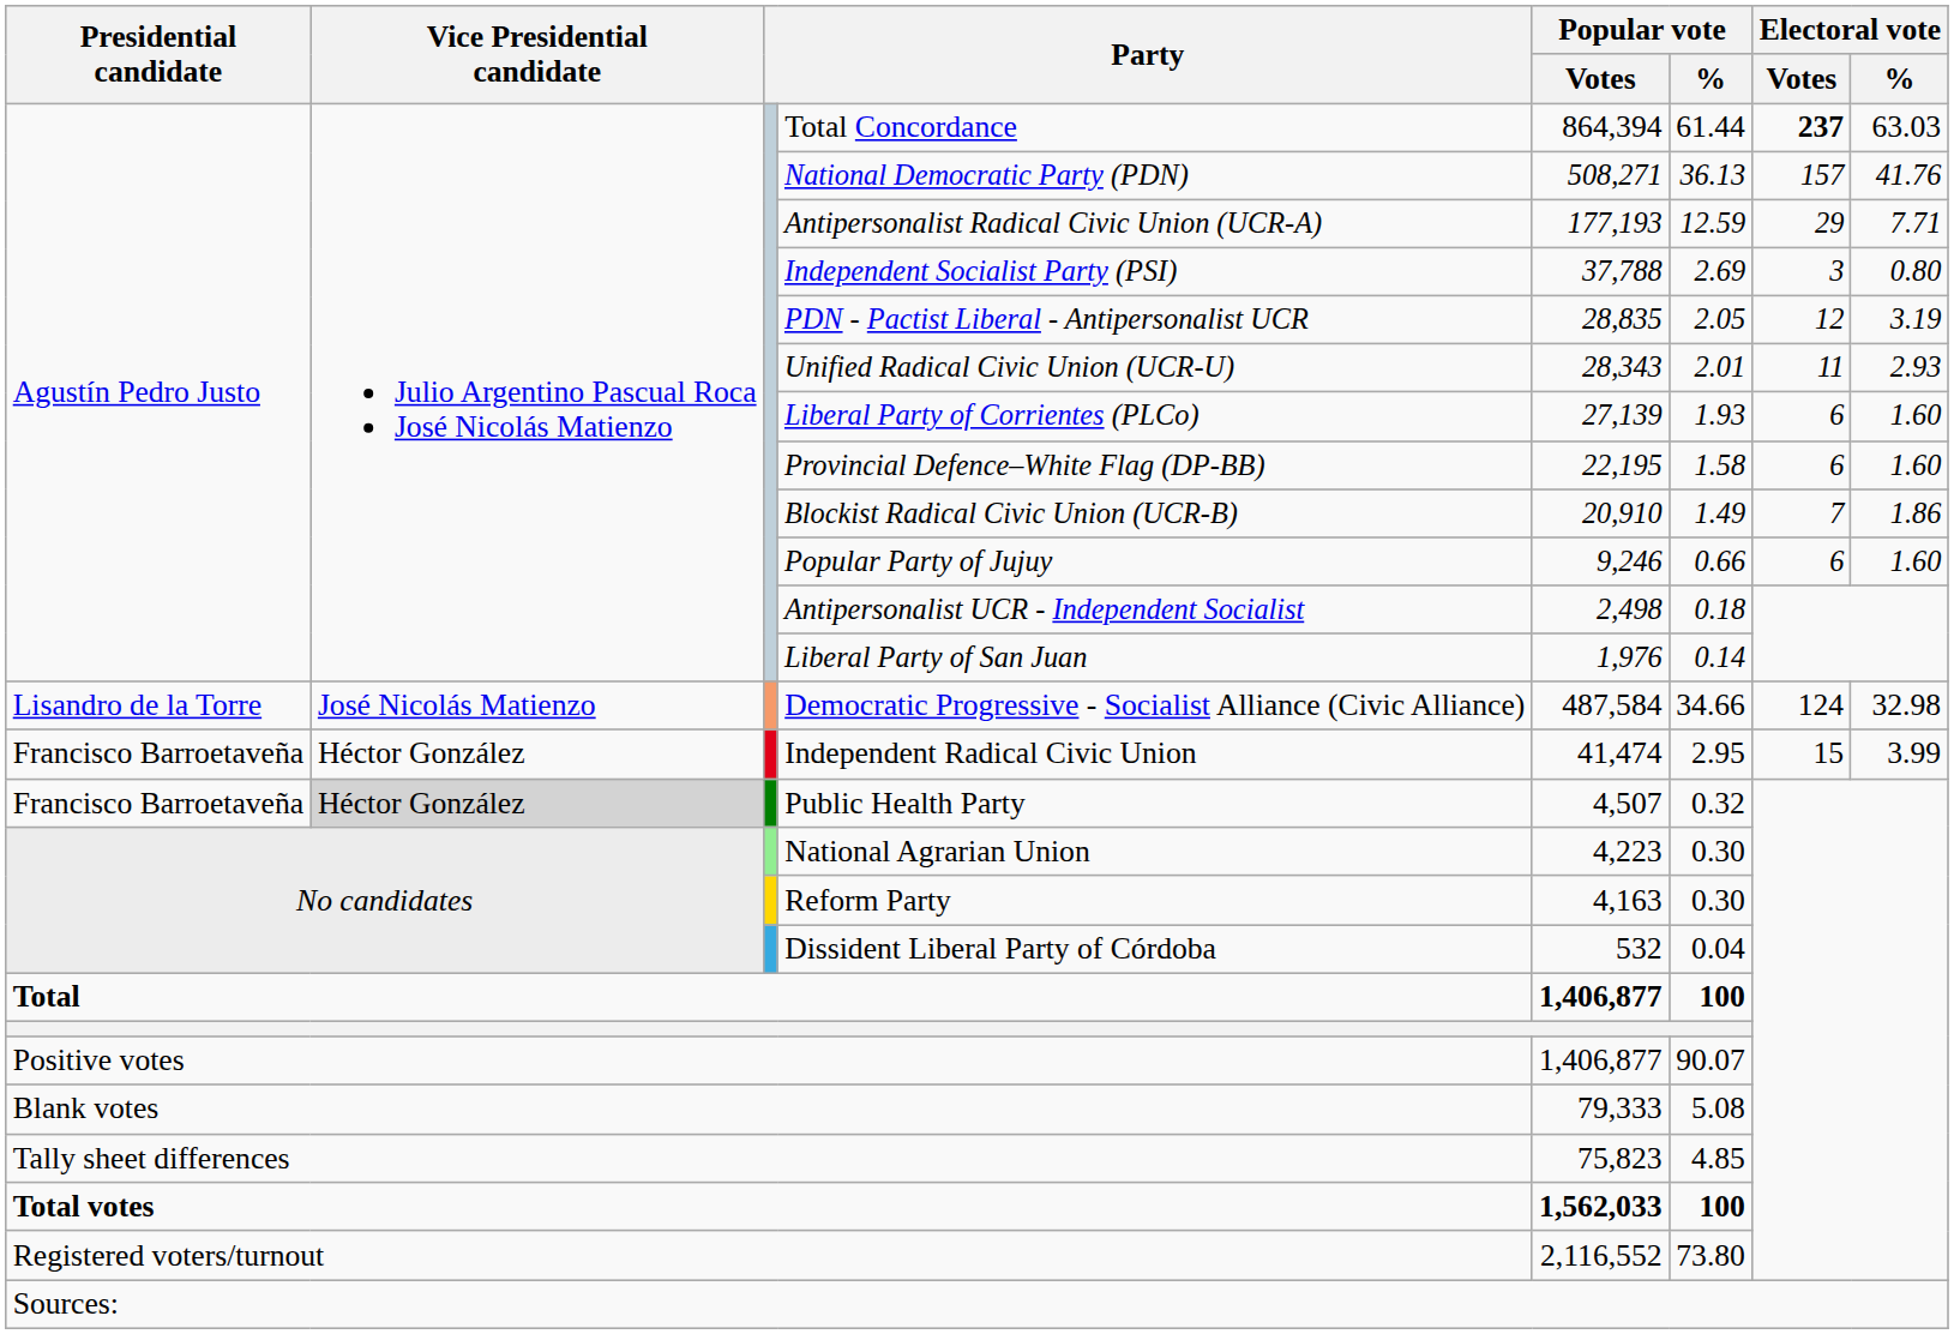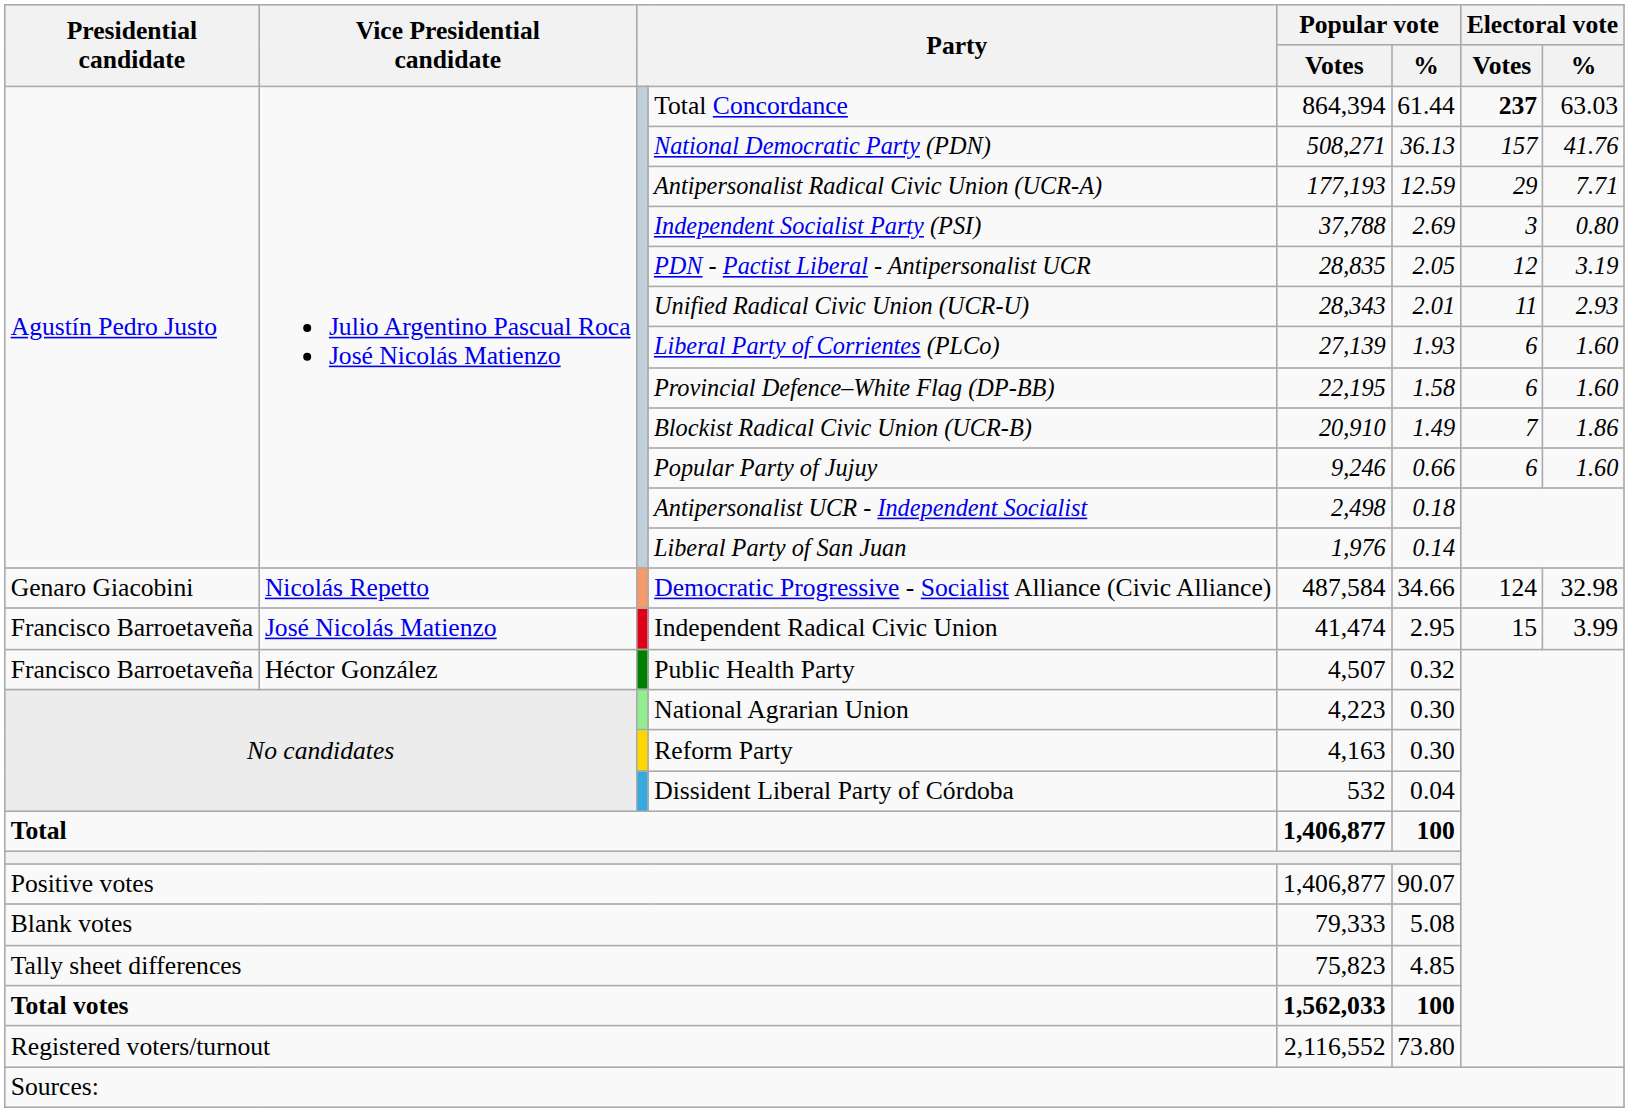 <table class="wikitable" style="text-align:right;">
 <tr>
 <th rowspan=2>Presidential<br>candidate</th>
 <th rowspan=2>Vice Presidential<br>candidate</th>
 <th rowspan=2 colspan=2>Party</th>
 <th colspan=2>Popular vote</th>
 <th colspan=2>Electoral vote</th>
 </tr>
 <tr>
 <th>Votes</th>
 <th>%</th>
 <th>Votes</th>
 <th>%</th>
 </tr>
 <tr>
 <td align=left rowspan=12><a href='#'>Agustín Pedro Justo</a></td>
 <td align=left rowspan=12><br><ul><li><a href='#'>Julio Argentino Pascual Roca</a></li><li><a href='#'>José Nicolás Matienzo</a></li></ul></td>
 <td bgcolor=#bfd0da rowspan=12></td>
 <td align=left>Total <a href='#'>Concordance</a></td>
 <td>864,394</td>
 <td>61.44</td>
 <td><strong>237</strong></td>
 <td>63.03</td>
 </tr>
 <tr style="font-size: 95%; font-style: italic">
 <td align=left><span><a href='#'>National Democratic Party</a> (PDN)</span></td>
 <td>508,271</td>
 <td>36.13</td>
 <td>157</td>
 <td>41.76</td>
 </tr>
 <tr style="font-size: 95%; font-style: italic">
 <td align=left><span>Antipersonalist Radical Civic Union (UCR-A)</span></td>
 <td>177,193</td>
 <td>12.59</td>
 <td>29</td>
 <td>7.71</td>
 </tr>
 <tr style="font-size: 95%; font-style: italic">
 <td align=left><span><a href='#'>Independent Socialist Party</a> (PSI)</span></td>
 <td>37,788</td>
 <td>2.69</td>
 <td>3</td>
 <td>0.80</td>
 </tr>
 <tr style="font-size: 95%; font-style: italic">
 <td align=left><span><a href='#'>PDN</a> - <a href='#'>Pactist Liberal</a> - Antipersonalist UCR</span></td>
 <td>28,835</td>
 <td>2.05</td>
 <td>12</td>
 <td>3.19</td>
 </tr>
 <tr style="font-size: 95%; font-style: italic">
 <td align=left><span>Unified Radical Civic Union (UCR-U)</span></td>
 <td>28,343</td>
 <td>2.01</td>
 <td>11</td>
 <td>2.93</td>
 </tr>
 <tr style="font-size: 95%; font-style: italic">
 <td align=left><span><a href='#'>Liberal Party of Corrientes</a> (PLCo)</span></td>
 <td>27,139</td>
 <td>1.93</td>
 <td>6</td>
 <td>1.60</td>
 </tr>
 <tr style="font-size: 95%; font-style: italic">
 <td align=left><span>Provincial Defence–White Flag (DP-BB)</span></td>
 <td>22,195</td>
 <td>1.58</td>
 <td>6</td>
 <td>1.60</td>
 </tr>
 <tr style="font-size: 95%; font-style: italic">
 <td align=left><span>Blockist Radical Civic Union (UCR-B)</span></td>
 <td>20,910</td>
 <td>1.49</td>
 <td>7</td>
 <td>1.86</td>
 </tr>
 <tr style="font-size: 95%; font-style: italic">
 <td align=left><span>Popular Party of Jujuy</span></td>
 <td>9,246</td>
 <td>0.66</td>
 <td>6</td>
 <td>1.60</td>
 </tr>
 <tr style="font-size: 95%; font-style: italic">
 <td align=left><span>Antipersonalist UCR - <a href='#'>Independent Socialist</a></span></td>
 <td>2,498</td>
 <td>0.18</td>
 <td rowspan=2 colspan=2></td>
 </tr>
 <tr style="font-size: 95%; font-style: italic">
 <td align=left><span>Liberal Party of San Juan</span></td>
 <td>1,976</td>
 <td>0.14</td>
 </tr>
 <tr>
-<td align=left><a href='#'>Lisandro de la Torre</a></td>
-<td align=left><a href='#'>José Nicolás Matienzo</a></td>
+<td align=left>Genaro Giacobini</td>
+<td align=left><a href='#'>Nicolás Repetto</a></td>
 <td bgcolor=#F69A69></td>
 <td align=left><a href='#'>Democratic Progressive</a> - <a href='#'>Socialist</a> Alliance (Civic Alliance)</td>
 <td>487,584</td>
 <td>34.66</td>
 <td>124</td>
 <td>32.98</td>
 </tr>
 <tr>
 <td align=left>Francisco Barroetaveña</td>
-<td align=left>Héctor González</td>
+<td align=left><a href='#'>José Nicolás Matienzo</a></td>
 <td bgcolor=#E10019></td>
 <td align=left>Independent Radical Civic Union</td>
 <td>41,474</td>
 <td>2.95</td>
 <td>15</td>
 <td>3.99</td>
 </tr>
 <tr>
 <td align=left>Francisco Barroetaveña</td>
-<td align=left style="background: lightgrey;">Héctor González</td>
+<td align=left>Héctor González</td>
 <td bgcolor=#008000></td>
 <td align=left>Public Health Party</td>
 <td>4,507</td>
 <td>0.32</td>
 <td rowspan=11 colspan=2></td>
 </tr>
 <tr>
 <td colspan=2 rowspan=3 bgcolor=ECECEC align=center><em>No candidates</em></td>
 <td bgcolor=lightgreen></td>
 <td align=left>National Agrarian Union</td>
 <td>4,223</td>
 <td>0.30</td>
 </tr>
 <tr>
 <td bgcolor=gold></td>
 <td align=left>Reform Party</td>
 <td>4,163</td>
 <td>0.30</td>
 </tr>
 <tr>
 <td bgcolor=#35AAE0></td>
 <td align=left>Dissident Liberal Party of Córdoba</td>
 <td>532</td>
 <td>0.04</td>
 </tr>
 <tr style="font-weight:bold">
 <td colspan=4 align=left>Total</td>
 <td>1,406,877</td>
 <td>100</td>
 </tr>
 <tr>
 <th colspan=6></th>
 </tr>
 <tr>
 <td colspan=4 align=left>Positive votes</td>
 <td>1,406,877</td>
 <td>90.07</td>
 </tr>
 <tr>
 <td colspan=4 align=left>Blank votes</td>
 <td>79,333</td>
 <td>5.08</td>
 </tr>
 <tr>
 <td colspan=4 align=left>Tally sheet differences</td>
 <td>75,823</td>
 <td>4.85</td>
 </tr>
 <tr style="font-weight:bold">
 <td colspan=4 align=left>Total votes</td>
 <td>1,562,033</td>
 <td>100</td>
 </tr>
 <tr>
 <td colspan=4 align=left>Registered voters/turnout</td>
 <td>2,116,552</td>
 <td>73.80</td>
 </tr>
 <tr>
 <td colspan=8 align=left>Sources:</td>
 </tr>
 </table>
